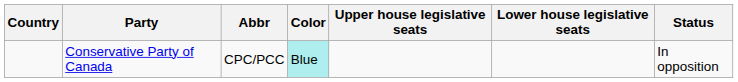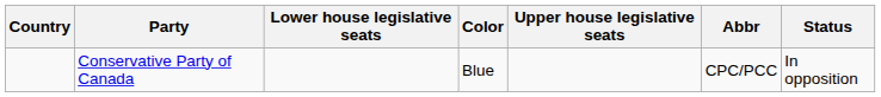 <table class="wikitable sortable">
 <tr>
 <th>Country</th>
 <th>Party</th>
-<th>Abbr</th>
+<th>Lower house legislative seats</th>
 <th>Color</th>
 <th>Upper house legislative seats</th>
-<th>Lower house legislative seats</th>
+<th>Abbr</th>
 <th>Status</th>
 </tr>
 <tr>
 <td></td>
 <td><a href='#'>Conservative Party of Canada</a></td>
+<td></td>
+<td>Blue</td>
+<td></td>
 <td>CPC/PCC</td>
-<td style="background: paleturquoise;">Blue</td>
-<td></td>
-<td></td>
 <td> In opposition</td>
 </tr>
 </table>
